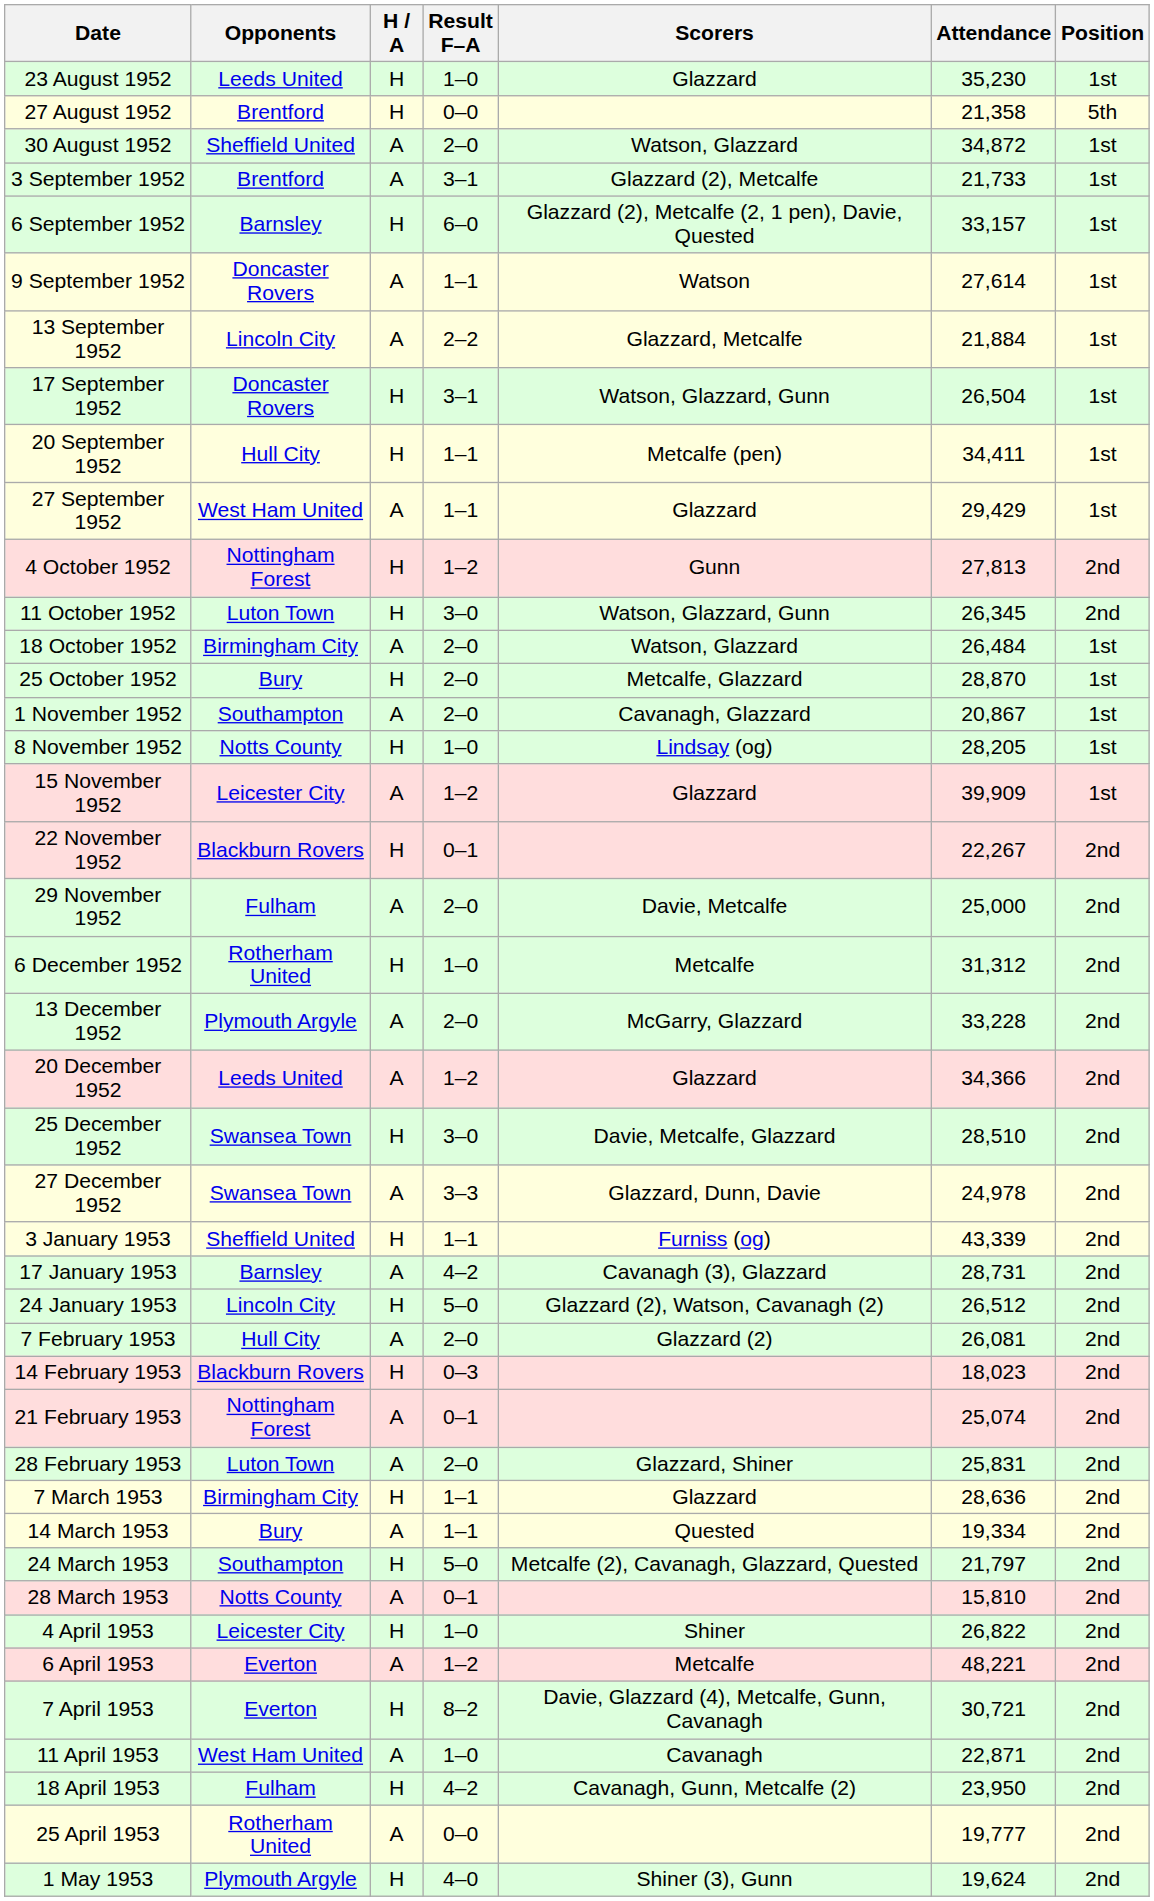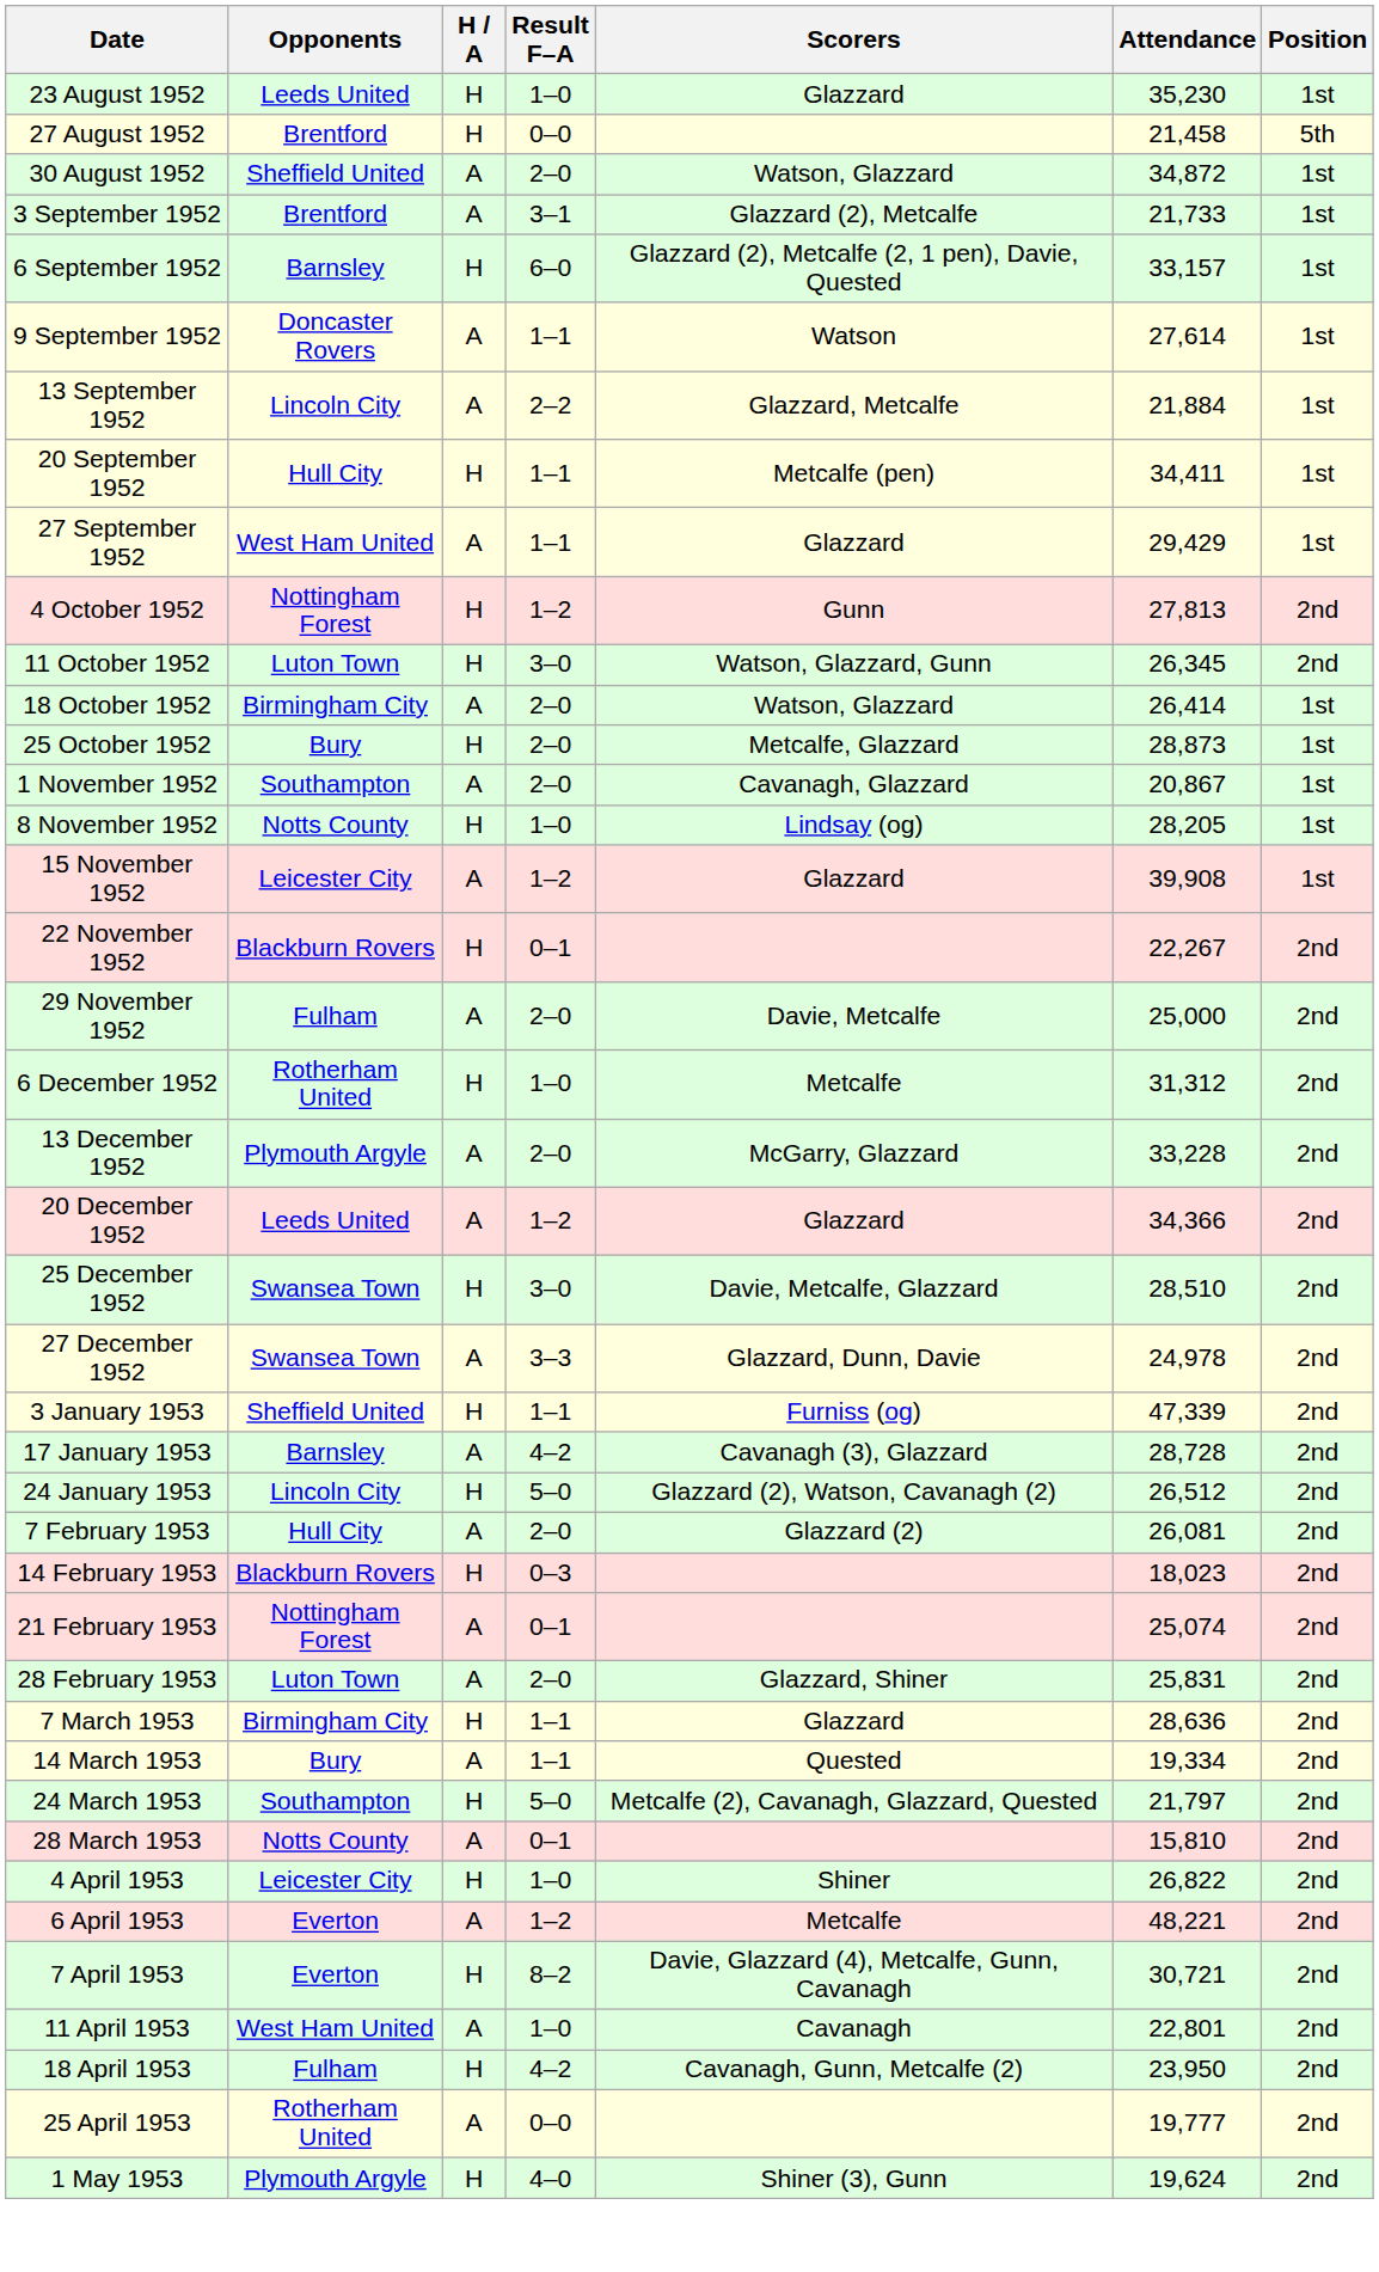 <table class="wikitable" style="text-align:center">
 <tr>
 <th>Date</th>
 <th>Opponents</th>
 <th>H / A</th>
 <th>Result<br>F–A</th>
 <th>Scorers</th>
 <th>Attendance</th>
 <th>Position</th>
 </tr>
 <tr bgcolor="#ddffdd">
 <td>23 August 1952</td>
 <td><a href='#'>Leeds United</a></td>
 <td>H</td>
 <td>1–0</td>
 <td>Glazzard</td>
 <td>35,230</td>
 <td>1st</td>
 </tr>
 <tr bgcolor="#ffffdd">
 <td>27 August 1952</td>
 <td><a href='#'>Brentford</a></td>
 <td>H</td>
 <td>0–0</td>
 <td></td>
-<td>21,358</td>
+<td>21,458</td>
 <td>5th</td>
 </tr>
 <tr bgcolor="#ddffdd">
 <td>30 August 1952</td>
 <td><a href='#'>Sheffield United</a></td>
 <td>A</td>
 <td>2–0</td>
 <td>Watson, Glazzard</td>
 <td>34,872</td>
 <td>1st</td>
 </tr>
 <tr bgcolor="#ddffdd">
 <td>3 September 1952</td>
 <td><a href='#'>Brentford</a></td>
 <td>A</td>
 <td>3–1</td>
 <td>Glazzard (2), Metcalfe</td>
 <td>21,733</td>
 <td>1st</td>
 </tr>
 <tr bgcolor="#ddffdd">
 <td>6 September 1952</td>
 <td><a href='#'>Barnsley</a></td>
 <td>H</td>
 <td>6–0</td>
 <td>Glazzard (2), Metcalfe (2, 1 pen), Davie, Quested</td>
 <td>33,157</td>
 <td>1st</td>
 </tr>
 <tr bgcolor="#ffffdd">
 <td>9 September 1952</td>
 <td><a href='#'>Doncaster Rovers</a></td>
 <td>A</td>
 <td>1–1</td>
 <td>Watson</td>
 <td>27,614</td>
 <td>1st</td>
 </tr>
 <tr bgcolor="#ffffdd">
 <td>13 September 1952</td>
 <td><a href='#'>Lincoln City</a></td>
 <td>A</td>
 <td>2–2</td>
 <td>Glazzard, Metcalfe</td>
 <td>21,884</td>
 <td>1st</td>
 </tr>
-<tr bgcolor="#ddffdd">
-<td>17 September 1952</td>
-<td><a href='#'>Doncaster Rovers</a></td>
-<td>H</td>
-<td>3–1</td>
-<td>Watson, Glazzard, Gunn</td>
-<td>26,504</td>
-<td>1st</td>
-</tr>
 <tr bgcolor="#ffffdd">
 <td>20 September 1952</td>
 <td><a href='#'>Hull City</a></td>
 <td>H</td>
 <td>1–1</td>
 <td>Metcalfe (pen)</td>
 <td>34,411</td>
 <td>1st</td>
 </tr>
 <tr bgcolor="#ffffdd">
 <td>27 September 1952</td>
 <td><a href='#'>West Ham United</a></td>
 <td>A</td>
 <td>1–1</td>
 <td>Glazzard</td>
 <td>29,429</td>
 <td>1st</td>
 </tr>
 <tr bgcolor="#ffdddd">
 <td>4 October 1952</td>
 <td><a href='#'>Nottingham Forest</a></td>
 <td>H</td>
 <td>1–2</td>
 <td>Gunn</td>
 <td>27,813</td>
 <td>2nd</td>
 </tr>
 <tr bgcolor="#ddffdd">
 <td>11 October 1952</td>
 <td><a href='#'>Luton Town</a></td>
 <td>H</td>
 <td>3–0</td>
 <td>Watson, Glazzard, Gunn</td>
 <td>26,345</td>
 <td>2nd</td>
 </tr>
 <tr bgcolor="#ddffdd">
 <td>18 October 1952</td>
 <td><a href='#'>Birmingham City</a></td>
 <td>A</td>
 <td>2–0</td>
 <td>Watson, Glazzard</td>
-<td>26,484</td>
+<td>26,414</td>
 <td>1st</td>
 </tr>
 <tr bgcolor="#ddffdd">
 <td>25 October 1952</td>
 <td><a href='#'>Bury</a></td>
 <td>H</td>
 <td>2–0</td>
 <td>Metcalfe, Glazzard</td>
-<td>28,870</td>
+<td>28,873</td>
 <td>1st</td>
 </tr>
 <tr bgcolor="#ddffdd">
 <td>1 November 1952</td>
 <td><a href='#'>Southampton</a></td>
 <td>A</td>
 <td>2–0</td>
 <td>Cavanagh, Glazzard</td>
 <td>20,867</td>
 <td>1st</td>
 </tr>
 <tr bgcolor="#ddffdd">
 <td>8 November 1952</td>
 <td><a href='#'>Notts County</a></td>
 <td>H</td>
 <td>1–0</td>
 <td><a href='#'>Lindsay</a> (og)</td>
 <td>28,205</td>
 <td>1st</td>
 </tr>
 <tr bgcolor="#ffdddd">
 <td>15 November 1952</td>
 <td><a href='#'>Leicester City</a></td>
 <td>A</td>
 <td>1–2</td>
 <td>Glazzard</td>
-<td>39,909</td>
+<td>39,908</td>
 <td>1st</td>
 </tr>
 <tr bgcolor="#ffdddd">
 <td>22 November 1952</td>
 <td><a href='#'>Blackburn Rovers</a></td>
 <td>H</td>
 <td>0–1</td>
 <td></td>
 <td>22,267</td>
 <td>2nd</td>
 </tr>
 <tr bgcolor="#ddffdd">
 <td>29 November 1952</td>
 <td><a href='#'>Fulham</a></td>
 <td>A</td>
 <td>2–0</td>
 <td>Davie, Metcalfe</td>
 <td>25,000</td>
 <td>2nd</td>
 </tr>
 <tr bgcolor="#ddffdd">
 <td>6 December 1952</td>
 <td><a href='#'>Rotherham United</a></td>
 <td>H</td>
 <td>1–0</td>
 <td>Metcalfe</td>
 <td>31,312</td>
 <td>2nd</td>
 </tr>
 <tr bgcolor="#ddffdd">
 <td>13 December 1952</td>
 <td><a href='#'>Plymouth Argyle</a></td>
 <td>A</td>
 <td>2–0</td>
 <td>McGarry, Glazzard</td>
 <td>33,228</td>
 <td>2nd</td>
 </tr>
 <tr bgcolor="#ffdddd">
 <td>20 December 1952</td>
 <td><a href='#'>Leeds United</a></td>
 <td>A</td>
 <td>1–2</td>
 <td>Glazzard</td>
 <td>34,366</td>
 <td>2nd</td>
 </tr>
 <tr bgcolor="#ddffdd">
 <td>25 December 1952</td>
 <td><a href='#'>Swansea Town</a></td>
 <td>H</td>
 <td>3–0</td>
 <td>Davie, Metcalfe, Glazzard</td>
 <td>28,510</td>
 <td>2nd</td>
 </tr>
 <tr bgcolor="#ffffdd">
 <td>27 December 1952</td>
 <td><a href='#'>Swansea Town</a></td>
 <td>A</td>
 <td>3–3</td>
 <td>Glazzard, Dunn, Davie</td>
 <td>24,978</td>
 <td>2nd</td>
 </tr>
 <tr bgcolor="#ffffdd">
 <td>3 January 1953</td>
 <td><a href='#'>Sheffield United</a></td>
 <td>H</td>
 <td>1–1</td>
 <td><a href='#'>Furniss</a> (<a href='#'>og</a>)</td>
-<td>43,339</td>
+<td>47,339</td>
 <td>2nd</td>
 </tr>
 <tr bgcolor="#ddffdd">
 <td>17 January 1953</td>
 <td><a href='#'>Barnsley</a></td>
 <td>A</td>
 <td>4–2</td>
 <td>Cavanagh (3), Glazzard</td>
-<td>28,731</td>
+<td>28,728</td>
 <td>2nd</td>
 </tr>
 <tr bgcolor="#ddffdd">
 <td>24 January 1953</td>
 <td><a href='#'>Lincoln City</a></td>
 <td>H</td>
 <td>5–0</td>
 <td>Glazzard (2), Watson, Cavanagh (2)</td>
 <td>26,512</td>
 <td>2nd</td>
 </tr>
 <tr bgcolor="#ddffdd">
 <td>7 February 1953</td>
 <td><a href='#'>Hull City</a></td>
 <td>A</td>
 <td>2–0</td>
 <td>Glazzard (2)</td>
 <td>26,081</td>
 <td>2nd</td>
 </tr>
 <tr bgcolor="#ffdddd">
 <td>14 February 1953</td>
 <td><a href='#'>Blackburn Rovers</a></td>
 <td>H</td>
 <td>0–3</td>
 <td></td>
 <td>18,023</td>
 <td>2nd</td>
 </tr>
 <tr bgcolor="#ffdddd">
 <td>21 February 1953</td>
 <td><a href='#'>Nottingham Forest</a></td>
 <td>A</td>
 <td>0–1</td>
 <td></td>
 <td>25,074</td>
 <td>2nd</td>
 </tr>
 <tr bgcolor="#ddffdd">
 <td>28 February 1953</td>
 <td><a href='#'>Luton Town</a></td>
 <td>A</td>
 <td>2–0</td>
 <td>Glazzard, Shiner</td>
 <td>25,831</td>
 <td>2nd</td>
 </tr>
 <tr bgcolor="#ffffdd">
 <td>7 March 1953</td>
 <td><a href='#'>Birmingham City</a></td>
 <td>H</td>
 <td>1–1</td>
 <td>Glazzard</td>
 <td>28,636</td>
 <td>2nd</td>
 </tr>
 <tr bgcolor="#ffffdd">
 <td>14 March 1953</td>
 <td><a href='#'>Bury</a></td>
 <td>A</td>
 <td>1–1</td>
 <td>Quested</td>
 <td>19,334</td>
 <td>2nd</td>
 </tr>
 <tr bgcolor="#ddffdd">
 <td>24 March 1953</td>
 <td><a href='#'>Southampton</a></td>
 <td>H</td>
 <td>5–0</td>
 <td>Metcalfe (2), Cavanagh, Glazzard, Quested</td>
 <td>21,797</td>
 <td>2nd</td>
 </tr>
 <tr bgcolor="#ffdddd">
 <td>28 March 1953</td>
 <td><a href='#'>Notts County</a></td>
 <td>A</td>
 <td>0–1</td>
 <td></td>
 <td>15,810</td>
 <td>2nd</td>
 </tr>
 <tr bgcolor="#ddffdd">
 <td>4 April 1953</td>
 <td><a href='#'>Leicester City</a></td>
 <td>H</td>
 <td>1–0</td>
 <td>Shiner</td>
 <td>26,822</td>
 <td>2nd</td>
 </tr>
 <tr bgcolor="#ffdddd">
 <td>6 April 1953</td>
 <td><a href='#'>Everton</a></td>
 <td>A</td>
 <td>1–2</td>
 <td>Metcalfe</td>
 <td>48,221</td>
 <td>2nd</td>
 </tr>
 <tr bgcolor="#ddffdd">
 <td>7 April 1953</td>
 <td><a href='#'>Everton</a></td>
 <td>H</td>
 <td>8–2</td>
 <td>Davie, Glazzard (4), Metcalfe, Gunn, Cavanagh</td>
 <td>30,721</td>
 <td>2nd</td>
 </tr>
 <tr bgcolor="#ddffdd">
 <td>11 April 1953</td>
 <td><a href='#'>West Ham United</a></td>
 <td>A</td>
 <td>1–0</td>
 <td>Cavanagh</td>
-<td>22,871</td>
+<td>22,801</td>
 <td>2nd</td>
 </tr>
 <tr bgcolor="#ddffdd">
 <td>18 April 1953</td>
 <td><a href='#'>Fulham</a></td>
 <td>H</td>
 <td>4–2</td>
 <td>Cavanagh, Gunn, Metcalfe (2)</td>
 <td>23,950</td>
 <td>2nd</td>
 </tr>
 <tr bgcolor="#ffffdd">
 <td>25 April 1953</td>
 <td><a href='#'>Rotherham United</a></td>
 <td>A</td>
 <td>0–0</td>
 <td></td>
 <td>19,777</td>
 <td>2nd</td>
 </tr>
 <tr bgcolor="#ddffdd">
 <td>1 May 1953</td>
 <td><a href='#'>Plymouth Argyle</a></td>
 <td>H</td>
 <td>4–0</td>
 <td>Shiner (3), Gunn</td>
 <td>19,624</td>
 <td>2nd</td>
 </tr>
 </table>
